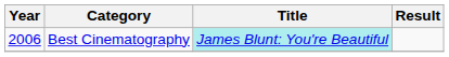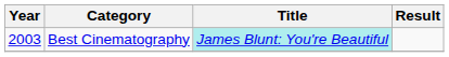 <table class="wikitable">
 <tr>
 <th>Year</th>
 <th>Category</th>
 <th>Title</th>
 <th>Result</th>
 </tr>
 <tr>
-<td><a href='#'>2006</a></td>
+<td><a href='#'>2003</a></td>
 <td><a href='#'>Best Cinematography</a></td>
 <td style="background: paleturquoise;"><a href='#'><em>James Blunt: You're Beautiful</em></a></td>
 <td></td>
 </tr>
 <tr>
 </tr>
 </table>
